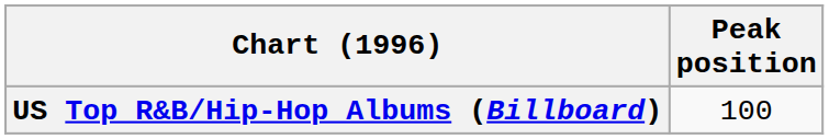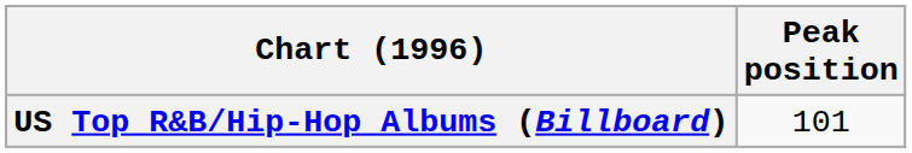 <table class="wikitable sortable plainrowheaders" style="text-align:center">
 <tr>
 <th scope="col">Chart (1996)</th>
 <th scope="col">Peak<br>position</th>
 </tr>
 <tr>
 <th scope="row">US <a href='#'>Top R&B/Hip-Hop Albums</a> (<em><a href='#'>Billboard</a></em>)</th>
-<td>100</td>
+<td>101</td>
 </tr>
 </table>
